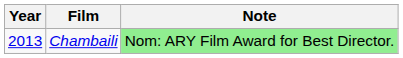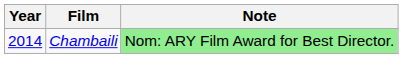 <table class="wikitable">
 <tr>
 <th>Year</th>
 <th>Film</th>
 <th>Note</th>
 </tr>
 <tr>
-<td><a href='#'>2013</a></td>
+<td><a href='#'>2014</a></td>
 <td><em><a href='#'>Chambaili</a></em></td>
 <td style="background: lightgreen;">Nom: ARY Film Award for Best Director.</td>
 </tr>
 </table>
